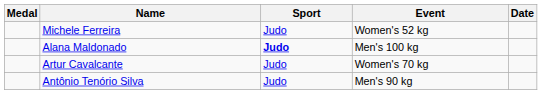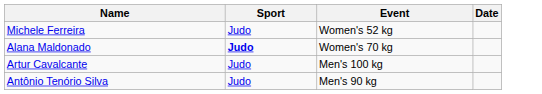 <table class="wikitable sortable"  style="font-size:95%">
 <tr>
-<th>Medal</th>
 <th style="width:20em">Name</th>
 <th style="width:8em">Sport</th>
 <th style="width:14em">Event</th>
 <th>Date</th>
 </tr>
 <tr>
-<td></td>
 <td><a href='#'>Michele Ferreira</a></td>
 <td><a href='#'>Judo</a></td>
 <td>Women's 52 kg</td>
 <td></td>
 </tr>
 <tr>
-<td></td>
 <td><a href='#'>Alana Maldonado</a></td>
 <td><strong><a href='#'>Judo</a></strong></td>
+<td>Women's 70 kg</td>
+<td></td>
+</tr>
+<tr>
+<td><a href='#'>Artur Cavalcante</a></td>
+<td><a href='#'>Judo</a></td>
 <td>Men's 100 kg</td>
 <td></td>
 </tr>
 <tr>
-<td></td>
-<td><a href='#'>Artur Cavalcante</a></td>
-<td><a href='#'>Judo</a></td>
-<td>Women's 70 kg</td>
-<td></td>
-</tr>
-<tr>
-<td></td>
 <td><a href='#'>Antônio Tenório Silva</a></td>
 <td><a href='#'>Judo</a></td>
 <td>Men's 90 kg</td>
 <td></td>
 </tr>
 </table>
